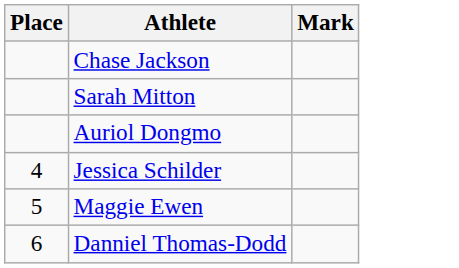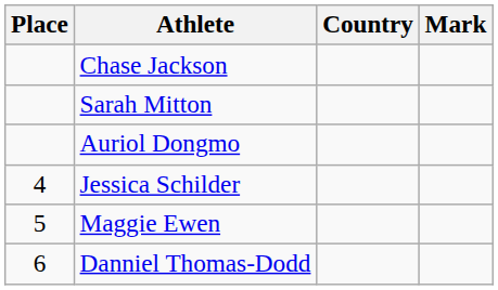 <table class="wikitable">
 <tr>
 <th>Place</th>
 <th>Athlete</th>
+<th>Country</th>
 <th>Mark</th>
 </tr>
 <tr>
 <td align=center></td>
 <td><a href='#'>Chase Jackson</a></td>
 <td></td>
+<td></td>
 </tr>
 <tr>
 <td align=center></td>
 <td><a href='#'>Sarah Mitton</a></td>
+<td></td>
 <td></td>
 </tr>
 <tr>
 <td align=center></td>
 <td><a href='#'>Auriol Dongmo</a></td>
 <td></td>
+<td></td>
 </tr>
 <tr>
 <td align=center>4</td>
 <td><a href='#'>Jessica Schilder</a></td>
+<td></td>
 <td></td>
 </tr>
 <tr>
 <td align=center>5</td>
 <td><a href='#'>Maggie Ewen</a></td>
 <td></td>
+<td></td>
 </tr>
 <tr>
 <td align=center>6</td>
 <td><a href='#'>Danniel Thomas-Dodd</a></td>
 <td></td>
+<td></td>
 </tr>
 </table>
